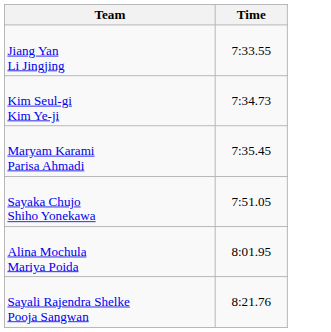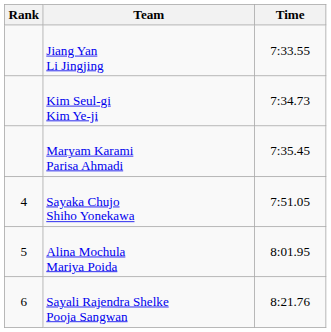 <table class=wikitable style="text-align:center">
 <tr>
+<th width=40>Rank</th>
 <th width=250>Team</th>
 <th width=80>Time</th>
 </tr>
 <tr>
+<td></td>
 <td align="left"><br><a href='#'>Jiang Yan</a><br><a href='#'>Li Jingjing</a></td>
 <td>7:33.55</td>
 </tr>
 <tr>
+<td></td>
 <td align="left"><br><a href='#'>Kim Seul-gi</a><br><a href='#'>Kim Ye-ji</a></td>
 <td>7:34.73</td>
 </tr>
 <tr>
+<td></td>
 <td align="left"><br><a href='#'>Maryam Karami</a><br><a href='#'>Parisa Ahmadi</a></td>
 <td>7:35.45</td>
 </tr>
 <tr>
+<td>4</td>
 <td align="left"><br><a href='#'>Sayaka Chujo</a><br><a href='#'>Shiho Yonekawa</a></td>
 <td>7:51.05</td>
 </tr>
 <tr>
+<td>5</td>
 <td align="left"><br><a href='#'>Alina Mochula</a><br><a href='#'>Mariya Poida</a></td>
 <td>8:01.95</td>
 </tr>
 <tr>
+<td>6</td>
 <td align="left"><br><a href='#'>Sayali Rajendra Shelke</a><br><a href='#'>Pooja Sangwan</a></td>
 <td>8:21.76</td>
 </tr>
 </table>
